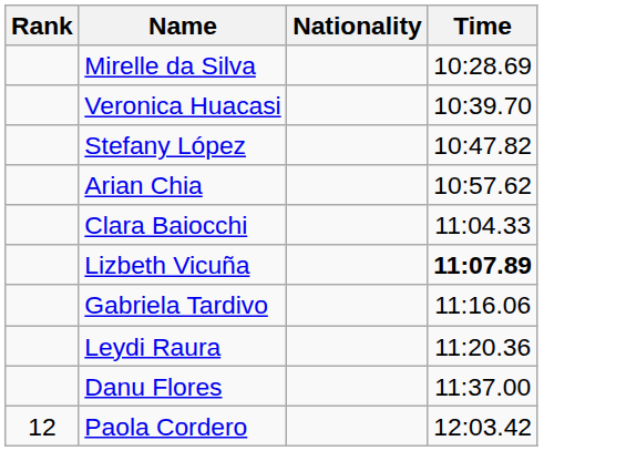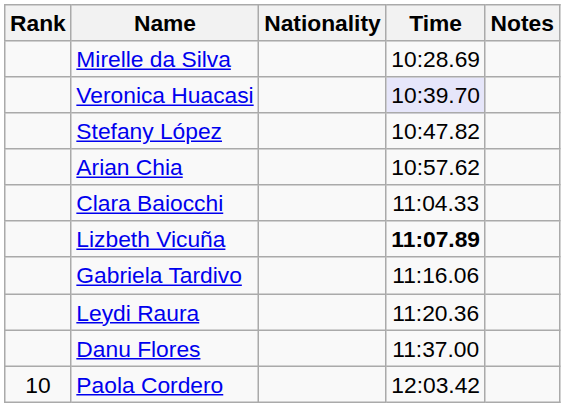 <table class="wikitable sortable" style="text-align:center;font-size:95%">
 <tr>
 <th>Rank</th>
 <th>Name</th>
 <th>Nationality</th>
 <th>Time</th>
+<th>Notes</th>
 </tr>
 <tr>
 <td></td>
 <td align=left><a href='#'>Mirelle da Silva</a></td>
 <td align=left></td>
 <td>10:28.69</td>
+<td></td>
 </tr>
 <tr>
 <td></td>
 <td align=left><a href='#'>Veronica Huacasi</a></td>
 <td align=left></td>
-<td>10:39.70</td>
+<td style="background: lavender;">10:39.70</td>
+<td></td>
 </tr>
 <tr>
 <td></td>
 <td align=left><a href='#'>Stefany López</a></td>
 <td align=left></td>
 <td>10:47.82</td>
+<td></td>
 </tr>
 <tr>
 <td></td>
 <td align=left><a href='#'>Arian Chia</a></td>
 <td align=left></td>
 <td>10:57.62</td>
+<td></td>
 </tr>
 <tr>
 <td></td>
 <td align=left><a href='#'>Clara Baiocchi</a></td>
 <td align=left></td>
 <td>11:04.33</td>
+<td></td>
 </tr>
 <tr>
 <td></td>
 <td align=left><a href='#'>Lizbeth Vicuña</a></td>
 <td align=left></td>
 <td><strong>11:07.89</strong></td>
+<td></td>
 </tr>
 <tr>
 <td></td>
 <td align=left><a href='#'>Gabriela Tardivo</a></td>
 <td align=left></td>
 <td>11:16.06</td>
+<td></td>
 </tr>
 <tr>
 <td></td>
 <td align=left><a href='#'>Leydi Raura</a></td>
 <td align=left></td>
 <td>11:20.36</td>
+<td></td>
 </tr>
 <tr>
 <td></td>
 <td align=left><a href='#'>Danu Flores</a></td>
 <td align=left></td>
 <td>11:37.00</td>
+<td></td>
 </tr>
 <tr>
-<td>12</td>
+<td>10</td>
 <td align=left><a href='#'>Paola Cordero</a></td>
 <td align=left></td>
 <td>12:03.42</td>
+<td></td>
 </tr>
 </table>
